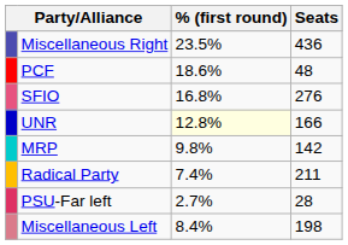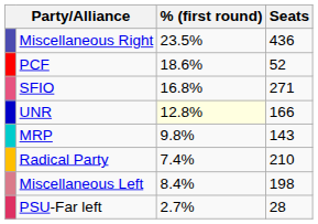 <table class="wikitable">
 <tr bgcolor=lightgrey>
 <th colspan=2>Party/Alliance</th>
 <th>% (first round)</th>
 <th>Seats</th>
 </tr>
 <tr>
 <td bgcolor="#4C4CB0"></td>
 <td><a href='#'>Miscellaneous Right</a></td>
 <td>23.5%</td>
 <td>436</td>
 </tr>
 <tr>
 <td bgcolor="#FF0000"></td>
 <td><a href='#'>PCF</a></td>
 <td>18.6%</td>
-<td>48</td>
+<td>52</td>
 </tr>
 <tr>
 <td bgcolor="#E75480"> </td>
 <td><a href='#'>SFIO</a></td>
 <td>16.8%</td>
-<td>276</td>
+<td>271</td>
 </tr>
 <tr>
 <td bgcolor="#0000C8"> </td>
 <td><a href='#'>UNR</a></td>
 <td style="background: lightyellow;">12.8%</td>
 <td>166</td>
 </tr>
 <tr>
 <td bgcolor="#00CCCC"></td>
 <td><a href='#'>MRP</a></td>
 <td>9.8%</td>
-<td>142</td>
+<td>143</td>
 </tr>
 <tr>
 <td bgcolor="#FFBF00"></td>
 <td><a href='#'>Radical Party</a></td>
 <td>7.4%</td>
-<td>211</td>
+<td>210</td>
+</tr>
+<tr>
+<td bgcolor="#DA7B8B"></td>
+<td><a href='#'>Miscellaneous Left</a></td>
+<td>8.4%</td>
+<td>198</td>
 </tr>
 <tr>
 <td bgcolor="#DE3163"></td>
 <td><a href='#'>PSU</a>-Far left</td>
 <td>2.7%</td>
 <td>28</td>
 </tr>
-<tr>
-<td bgcolor="#DA7B8B"></td>
-<td><a href='#'>Miscellaneous Left</a></td>
-<td>8.4%</td>
-<td>198</td>
-</tr>
 </table>
